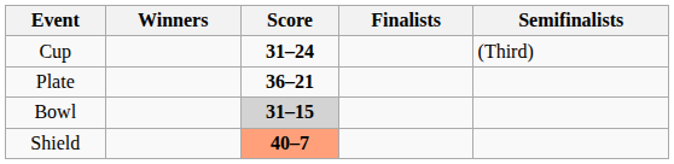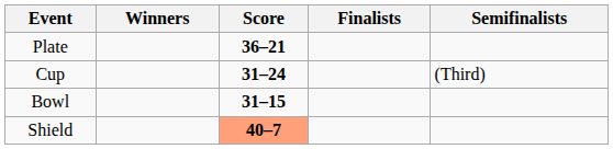 <table class="wikitable" width=550 style="text-align: center">
 <tr>
 <th>Event</th>
 <th>Winners</th>
 <th>Score</th>
 <th>Finalists</th>
 <th>Semifinalists</th>
 </tr>
 <tr>
+<td>Plate</td>
+<td align=left><strong></strong></td>
+<td><strong>36–21</strong></td>
+<td align=left></td>
+<td align=left><br></td>
+</tr>
+<tr>
 <td>Cup</td>
 <td align=left><strong></strong></td>
 <td><strong>31–24</strong></td>
 <td align=left></td>
 <td align=left> (Third)<br></td>
 </tr>
 <tr>
-<td>Plate</td>
-<td align=left><strong></strong></td>
-<td><strong>36–21</strong></td>
-<td align=left></td>
-<td align=left><br></td>
-</tr>
-<tr>
 <td>Bowl</td>
 <td align=left><strong></strong></td>
-<td style="background: lightgrey;"><strong>31–15</strong></td>
+<td><strong>31–15</strong></td>
 <td align=left></td>
 <td align=left><br></td>
 </tr>
 <tr>
 <td>Shield</td>
 <td align=left><strong></strong></td>
 <td style="background: lightsalmon;"><strong>40–7</strong></td>
 <td align=left></td>
 <td align=left><br></td>
 </tr>
 </table>
